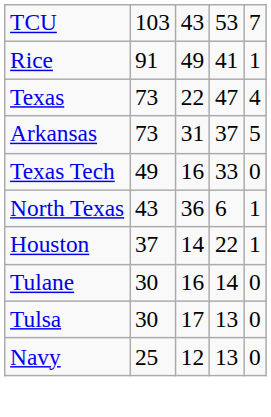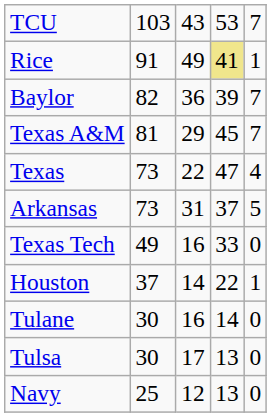 <table class="wikitable sortable">
 <tr>
 <td><a href='#'>TCU</a></td>
 <td>103</td>
 <td>43</td>
 <td>53</td>
 <td>7</td>
 </tr>
 <tr>
 <td><a href='#'>Rice</a></td>
 <td>91</td>
 <td>49</td>
-<td>41</td>
+<td style="background: khaki;">41</td>
 <td>1</td>
+</tr>
+<tr>
+<td><a href='#'>Baylor</a></td>
+<td>82</td>
+<td>36</td>
+<td>39</td>
+<td>7</td>
+</tr>
+<tr>
+<td><a href='#'>Texas A&M</a></td>
+<td>81</td>
+<td>29</td>
+<td>45</td>
+<td>7</td>
 </tr>
 <tr>
 <td><a href='#'>Texas</a></td>
 <td>73</td>
 <td>22</td>
 <td>47</td>
 <td>4</td>
 </tr>
 <tr>
 <td><a href='#'>Arkansas</a></td>
 <td>73</td>
 <td>31</td>
 <td>37</td>
 <td>5</td>
 </tr>
 <tr>
 <td><a href='#'>Texas Tech</a></td>
 <td>49</td>
 <td>16</td>
 <td>33</td>
 <td>0</td>
-</tr>
-<tr>
-<td><a href='#'>North Texas</a></td>
-<td>43</td>
-<td>36</td>
-<td>6</td>
-<td>1</td>
 </tr>
 <tr>
 <td><a href='#'>Houston</a></td>
 <td>37</td>
 <td>14</td>
 <td>22</td>
 <td>1</td>
 </tr>
 <tr>
 <td><a href='#'>Tulane</a></td>
 <td>30</td>
 <td>16</td>
 <td>14</td>
 <td>0</td>
 </tr>
 <tr>
 <td><a href='#'>Tulsa</a></td>
 <td>30</td>
 <td>17</td>
 <td>13</td>
 <td>0</td>
 </tr>
 <tr>
 <td><a href='#'>Navy</a></td>
 <td>25</td>
 <td>12</td>
 <td>13</td>
 <td>0</td>
 </tr>
 </table>
